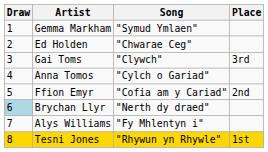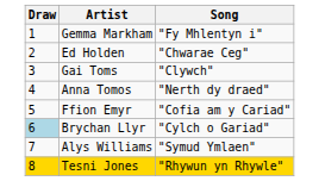 <table class="sortable wikitable" style="margin: 1em auto 1em auto">
 <tr>
 <th>Draw</th>
 <th>Artist</th>
 <th>Song</th>
-<th>Place</th>
 </tr>
 <tr>
 <td>1</td>
 <td>Gemma Markham</td>
-<td>"Symud Ymlaen"</td>
-<td></td>
+<td>"Fy Mhlentyn i"</td>
 </tr>
 <tr>
 <td>2</td>
 <td>Ed Holden</td>
 <td>"Chwarae Ceg"</td>
-<td></td>
 </tr>
 <tr>
 <td>3</td>
 <td>Gai Toms</td>
 <td>"Clywch"</td>
-<td>3rd</td>
 </tr>
 <tr>
 <td>4</td>
 <td>Anna Tomos</td>
-<td>"Cylch o Gariad"</td>
-<td></td>
+<td>"Nerth dy draed"</td>
 </tr>
 <tr>
 <td>5</td>
 <td>Ffion Emyr</td>
 <td>"Cofia am y Cariad"</td>
-<td>2nd</td>
 </tr>
 <tr>
 <td style="background: lightblue;">6</td>
 <td>Brychan Llyr</td>
-<td>"Nerth dy draed"</td>
-<td></td>
+<td>"Cylch o Gariad"</td>
 </tr>
 <tr>
 <td>7</td>
 <td>Alys Williams</td>
-<td>"Fy Mhlentyn i"</td>
-<td></td>
+<td>"Symud Ymlaen"</td>
 </tr>
 <tr bgcolor="#FFD700">
 <td>8</td>
 <td>Tesni Jones</td>
 <td>"Rhywun yn Rhywle"</td>
-<td>1st</td>
 </tr>
 </table>
